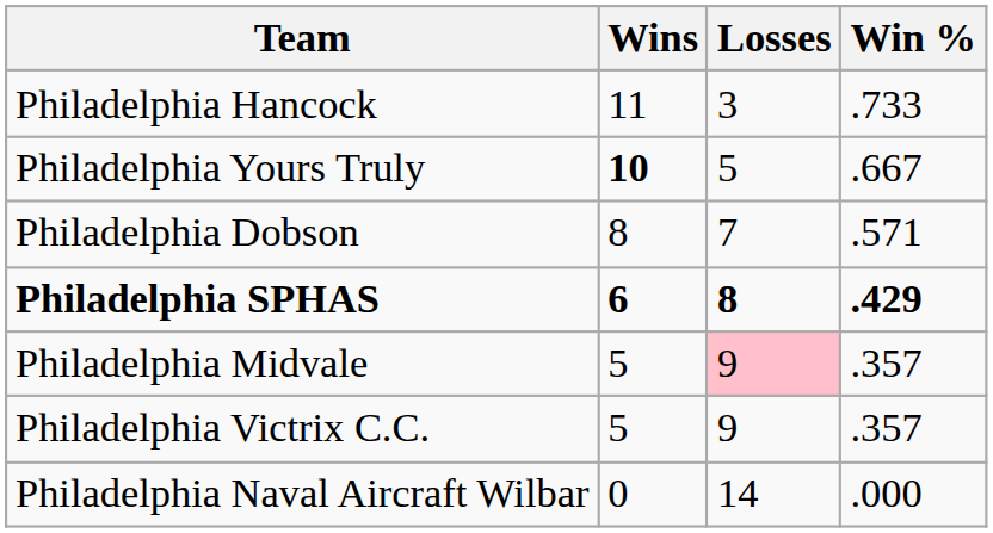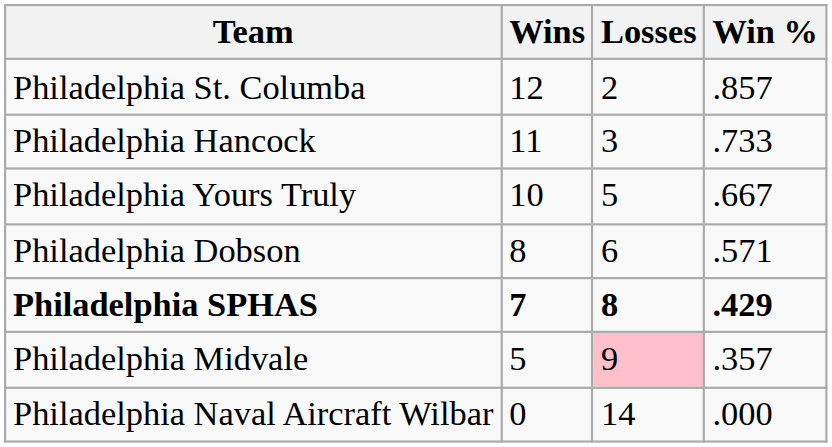 <table class="wikitable">
 <tr>
 <th>Team</th>
 <th>Wins</th>
 <th>Losses</th>
 <th>Win %</th>
+</tr>
+<tr>
+<td>Philadelphia St. Columba</td>
+<td>12</td>
+<td>2</td>
+<td>.857</td>
 </tr>
 <tr>
 <td>Philadelphia Hancock</td>
 <td>11</td>
 <td>3</td>
 <td>.733</td>
 </tr>
 <tr>
 <td>Philadelphia Yours Truly</td>
-<td><strong>10</strong></td>
+<td>10</td>
 <td>5</td>
 <td>.667</td>
 </tr>
 <tr>
 <td>Philadelphia Dobson</td>
 <td>8</td>
-<td>7</td>
+<td>6</td>
 <td>.571</td>
 </tr>
 <tr>
 <td><strong>Philadelphia SPHAS</strong></td>
-<td><strong>6</strong></td>
+<td><strong>7</strong></td>
 <td><strong>8</strong></td>
 <td><strong>.429</strong></td>
 </tr>
 <tr>
 <td>Philadelphia Midvale</td>
 <td>5</td>
 <td style="background: pink;">9</td>
 <td>.357</td>
 </tr>
 <tr>
-<td>Philadelphia Victrix C.C.</td>
-<td>5</td>
-<td>9</td>
-<td>.357</td>
-</tr>
-<tr>
 <td>Philadelphia Naval Aircraft Wilbar</td>
 <td>0</td>
 <td>14</td>
 <td>.000</td>
 </tr>
 </table>
